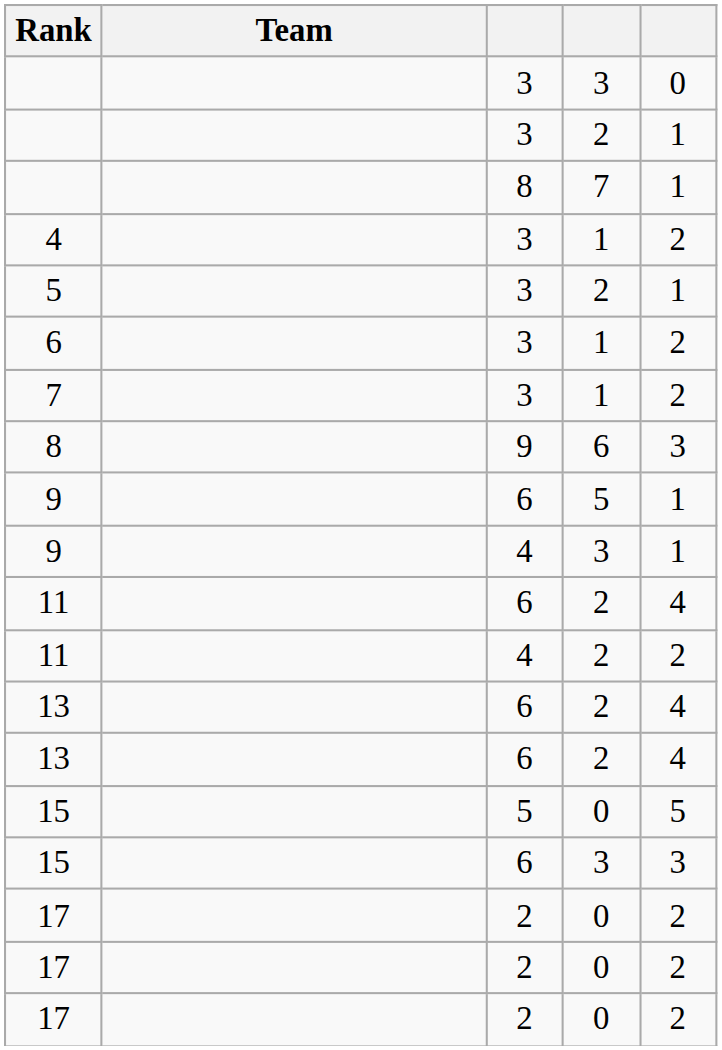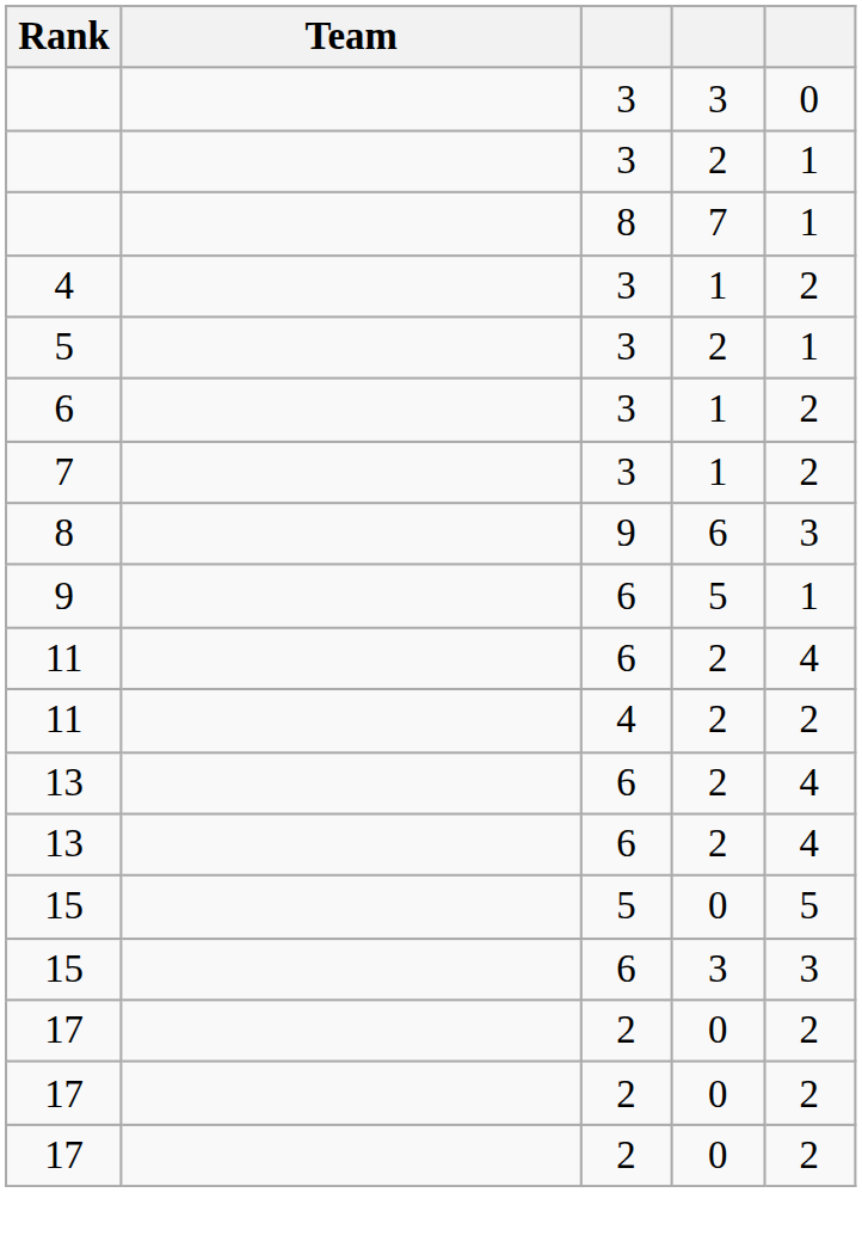 <table class="wikitable" style="text-align: center;">
 <tr>
 <th width=40>Rank</th>
 <th width=180>Team</th>
 <th width=30></th>
 <th width=30></th>
 <th width=30></th>
 </tr>
 <tr>
 <td></td>
 <td align=left></td>
 <td>3</td>
 <td>3</td>
 <td>0</td>
 </tr>
 <tr>
 <td></td>
 <td align=left></td>
 <td>3</td>
 <td>2</td>
 <td>1</td>
 </tr>
 <tr>
 <td></td>
 <td align=left></td>
 <td>8</td>
 <td>7</td>
 <td>1</td>
 </tr>
 <tr>
 <td>4</td>
 <td align=left></td>
 <td>3</td>
 <td>1</td>
 <td>2</td>
 </tr>
 <tr>
 <td>5</td>
 <td align=left></td>
 <td>3</td>
 <td>2</td>
 <td>1</td>
 </tr>
 <tr>
 <td>6</td>
 <td align=left></td>
 <td>3</td>
 <td>1</td>
 <td>2</td>
 </tr>
 <tr>
 <td>7</td>
 <td align=left></td>
 <td>3</td>
 <td>1</td>
 <td>2</td>
 </tr>
 <tr>
 <td>8</td>
 <td align=left></td>
 <td>9</td>
 <td>6</td>
 <td>3</td>
 </tr>
 <tr>
 <td>9</td>
 <td align=left></td>
 <td>6</td>
 <td>5</td>
 <td>1</td>
 </tr>
 <tr>
-<td>9</td>
-<td align=left></td>
-<td>4</td>
-<td>3</td>
-<td>1</td>
-</tr>
-<tr>
 <td>11</td>
 <td align=left></td>
 <td>6</td>
 <td>2</td>
 <td>4</td>
 </tr>
 <tr>
 <td>11</td>
 <td align=left></td>
 <td>4</td>
 <td>2</td>
 <td>2</td>
 </tr>
 <tr>
 <td>13</td>
 <td align=left></td>
 <td>6</td>
 <td>2</td>
 <td>4</td>
 </tr>
 <tr>
 <td>13</td>
 <td align=left></td>
 <td>6</td>
 <td>2</td>
 <td>4</td>
 </tr>
 <tr>
 <td>15</td>
 <td align=left></td>
 <td>5</td>
 <td>0</td>
 <td>5</td>
 </tr>
 <tr>
 <td>15</td>
 <td align=left></td>
 <td>6</td>
 <td>3</td>
 <td>3</td>
 </tr>
 <tr>
 <td>17</td>
 <td align=left></td>
 <td>2</td>
 <td>0</td>
 <td>2</td>
 </tr>
 <tr>
 <td>17</td>
 <td align=left></td>
 <td>2</td>
 <td>0</td>
 <td>2</td>
 </tr>
 <tr>
 <td>17</td>
 <td align=left></td>
 <td>2</td>
 <td>0</td>
 <td>2</td>
 </tr>
 </table>
